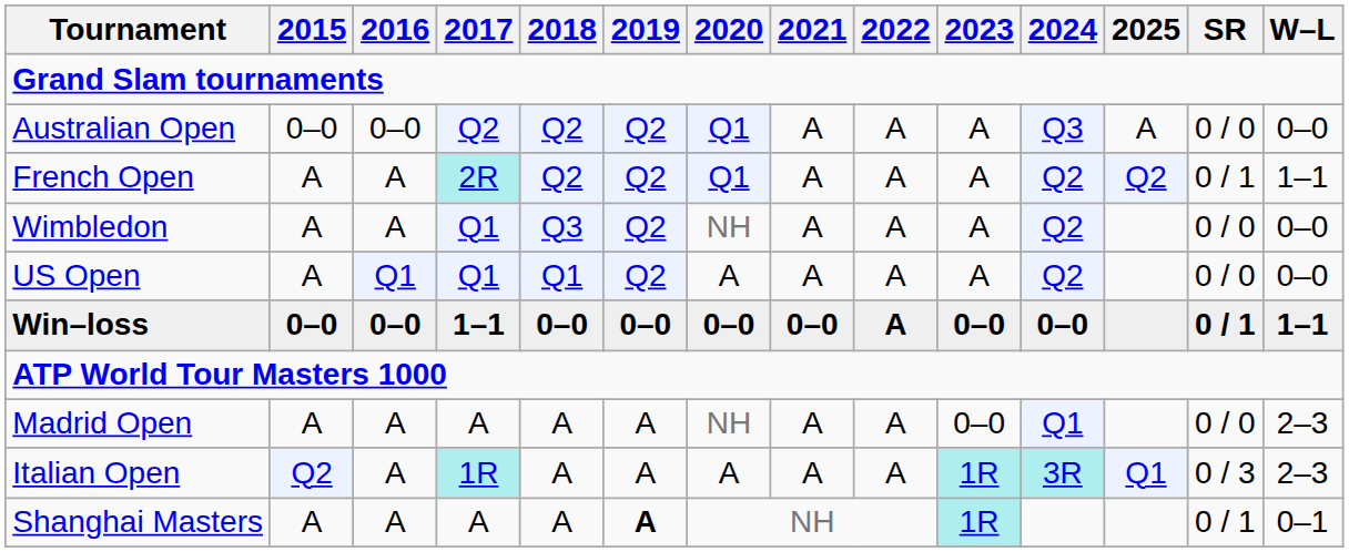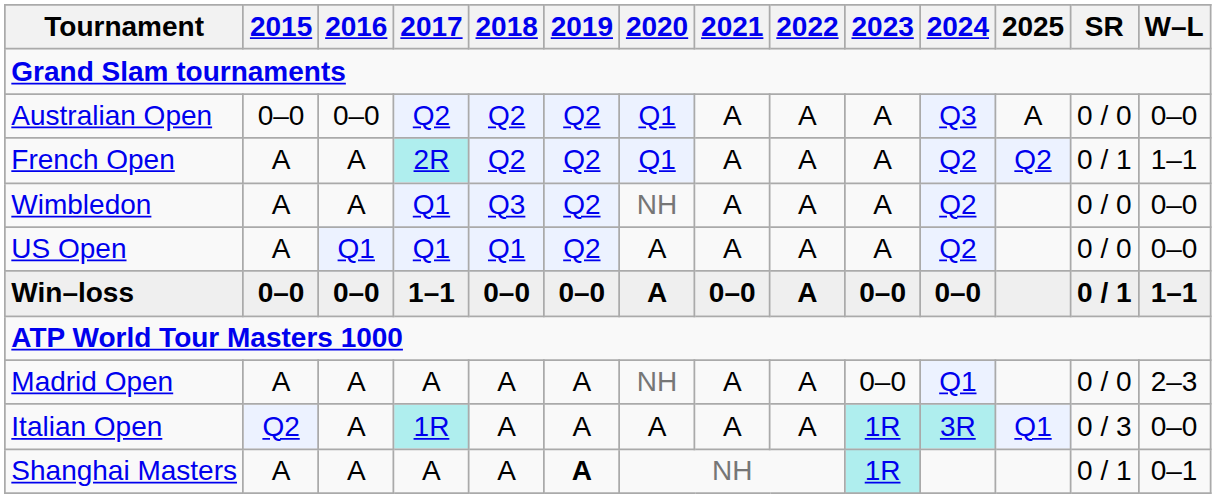 <table class=wikitable style=text-align:center>
 <tr>
 <th>Tournament</th>
 <th><a href='#'>2015</a></th>
 <th><a href='#'>2016</a></th>
 <th><a href='#'>2017</a></th>
 <th><a href='#'>2018</a></th>
 <th><a href='#'>2019</a></th>
 <th><a href='#'>2020</a></th>
 <th><a href='#'>2021</a></th>
 <th><a href='#'>2022</a></th>
 <th><a href='#'>2023</a></th>
 <th><a href='#'>2024</a></th>
 <th>2025</th>
 <th>SR</th>
 <th>W–L</th>
 </tr>
 <tr>
 <td colspan="15" style="text-align:left"><strong><a href='#'>Grand Slam tournaments</a></strong></td>
 </tr>
 <tr>
 <td style=text-align:left><a href='#'>Australian Open</a></td>
 <td>0–0</td>
 <td>0–0</td>
 <td style=background:#ecf2ff><a href='#'>Q2</a></td>
 <td style=background:#ecf2ff><a href='#'>Q2</a></td>
 <td style=background:#ecf2ff><a href='#'>Q2</a></td>
 <td style=background:#ecf2ff><a href='#'>Q1</a></td>
 <td>A</td>
 <td>A</td>
 <td>A</td>
 <td style=background:#ecf2ff><a href='#'>Q3</a></td>
 <td>A</td>
 <td>0 / 0</td>
 <td>0–0</td>
 </tr>
 <tr>
 <td style=text-align:left><a href='#'>French Open</a></td>
 <td>A</td>
 <td>A</td>
 <td style=background:#afeeee><a href='#'>2R</a></td>
 <td style=background:#ecf2ff><a href='#'>Q2</a></td>
 <td style=background:#ecf2ff><a href='#'>Q2</a></td>
 <td style=background:#ecf2ff><a href='#'>Q1</a></td>
 <td>A</td>
 <td>A</td>
 <td>A</td>
 <td style=background:#ecf2ff><a href='#'>Q2</a></td>
 <td style=background:#ecf2ff><a href='#'>Q2</a></td>
 <td>0 / 1</td>
 <td>1–1</td>
 </tr>
 <tr>
 <td style=text-align:left><a href='#'>Wimbledon</a></td>
 <td>A</td>
 <td>A</td>
 <td style=background:#ecf2ff><a href='#'>Q1</a></td>
 <td style=background:#ecf2ff><a href='#'>Q3</a></td>
 <td style=background:#ecf2ff><a href='#'>Q2</a></td>
 <td style=color:#767676>NH</td>
 <td>A</td>
 <td>A</td>
 <td>A</td>
 <td style=background:#ecf2ff><a href='#'>Q2</a></td>
 <td></td>
 <td>0 / 0</td>
 <td>0–0</td>
 </tr>
 <tr>
 <td style=text-align:left><a href='#'>US Open</a></td>
 <td>A</td>
 <td style=background:#ecf2ff><a href='#'>Q1</a></td>
 <td style=background:#ecf2ff><a href='#'>Q1</a></td>
 <td style=background:#ecf2ff><a href='#'>Q1</a></td>
 <td style=background:#ecf2ff><a href='#'>Q2</a></td>
 <td>A</td>
 <td>A</td>
 <td>A</td>
 <td>A</td>
 <td style=background:#ecf2ff><a href='#'>Q2</a></td>
 <td></td>
 <td>0 / 0</td>
 <td>0–0</td>
 </tr>
 <tr style=font-weight:bold;background:#efefef>
 <td style=text-align:left>Win–loss</td>
 <td>0–0</td>
 <td>0–0</td>
 <td>1–1</td>
 <td>0–0</td>
 <td>0–0</td>
-<td>0–0</td>
+<td>A</td>
 <td>0–0</td>
 <td>A</td>
 <td>0–0</td>
 <td>0–0</td>
 <td></td>
 <td>0 / 1</td>
 <td>1–1</td>
 </tr>
 <tr>
 <td colspan="15" style="text-align:left"><strong><a href='#'>ATP World Tour Masters 1000</a></strong></td>
 </tr>
 <tr>
 <td style=text-align:left><a href='#'>Madrid Open</a></td>
 <td>A</td>
 <td>A</td>
 <td>A</td>
 <td>A</td>
 <td>A</td>
 <td style=color:#767676>NH</td>
 <td>A</td>
 <td>A</td>
 <td>0–0</td>
 <td style=background:#ecf2ff><a href='#'>Q1</a></td>
 <td></td>
 <td>0 / 0</td>
 <td>2–3</td>
 </tr>
 <tr>
 <td style=text-align:left><a href='#'>Italian Open</a></td>
 <td style=background:#ecf2ff><a href='#'>Q2</a></td>
 <td>A</td>
 <td style=background:#afeeee><a href='#'>1R</a></td>
 <td>A</td>
 <td>A</td>
 <td>A</td>
 <td>A</td>
 <td>A</td>
 <td style=background:#afeeee><a href='#'>1R</a></td>
 <td style=background:#afeeee><a href='#'>3R</a></td>
 <td style=background:#ecf2ff><a href='#'>Q1</a></td>
 <td>0 / 3</td>
-<td>2–3</td>
+<td>0–0</td>
 </tr>
 <tr>
 <td style=text-align:left><a href='#'>Shanghai Masters</a></td>
 <td>A</td>
 <td>A</td>
 <td>A</td>
 <td>A</td>
 <td><strong>A</strong></td>
 <td colspan=3 style=color:#767676>NH</td>
 <td bgcolor=afeeee><a href='#'>1R</a></td>
 <td></td>
 <td></td>
 <td>0 / 1</td>
 <td>0–1</td>
 </tr>
 </table>
